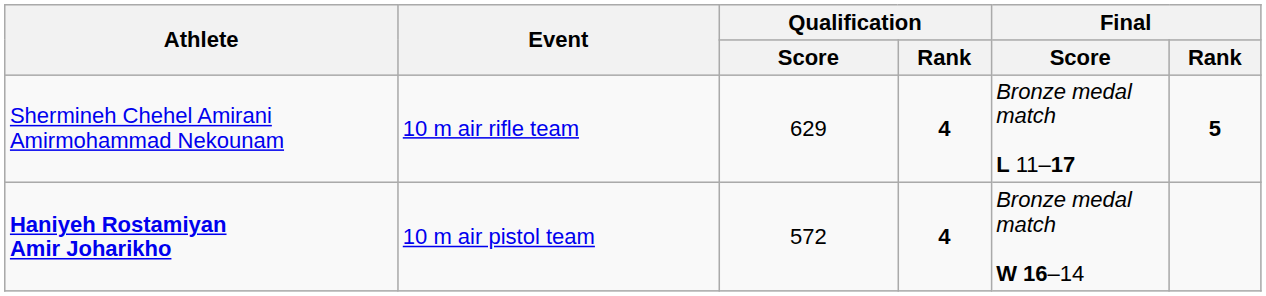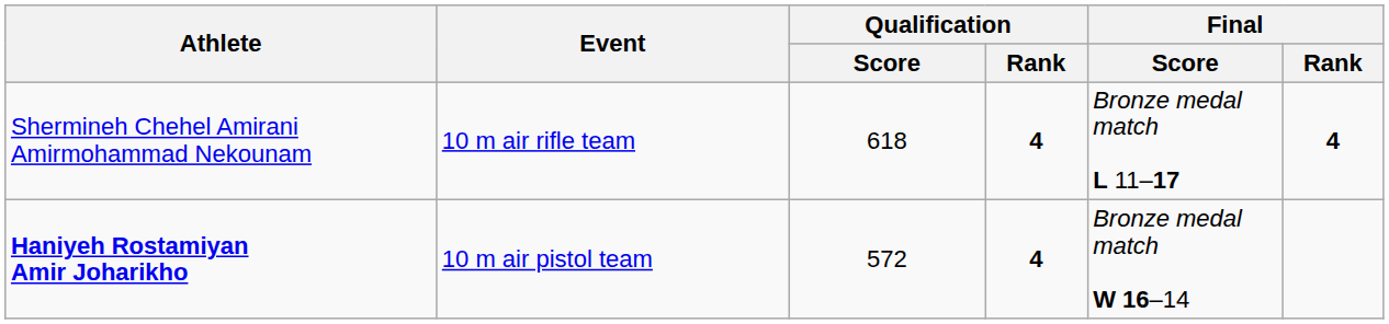 <table class="wikitable" width="65%" style="text-align:center; font-size:90%">
 <tr>
 <th rowspan="2" width="22%">Athlete</th>
 <th rowspan="2" width="18%">Event</th>
 <th colspan="2">Qualification</th>
 <th colspan="2">Final</th>
 </tr>
 <tr>
 <th width="10%">Score</th>
 <th width="5%">Rank</th>
 <th width="10%">Score</th>
 <th width="5%">Rank</th>
 </tr>
 <tr>
 <td align=left><a href='#'>Shermineh Chehel Amirani</a><br><a href='#'>Amirmohammad Nekounam</a></td>
 <td align=left><a href='#'>10 m air rifle team</a></td>
-<td>629</td>
+<td>618</td>
 <td><strong>4</strong> <strong></strong></td>
 <td align=left><em>Bronze medal match</em><br><br> <strong>L</strong> 11–<strong>17</strong></td>
-<td><strong>5</strong></td>
+<td><strong>4</strong></td>
 </tr>
 <tr>
 <td align=left><strong><a href='#'>Haniyeh Rostamiyan</a></strong><br><strong><a href='#'>Amir Joharikho</a></strong></td>
 <td align=left><a href='#'>10 m air pistol team</a></td>
 <td>572</td>
 <td><strong>4</strong> <strong></strong></td>
 <td align=left><em>Bronze medal match</em><br><br> <strong>W</strong> <strong>16</strong>–14</td>
 <td></td>
 </tr>
 </table>
